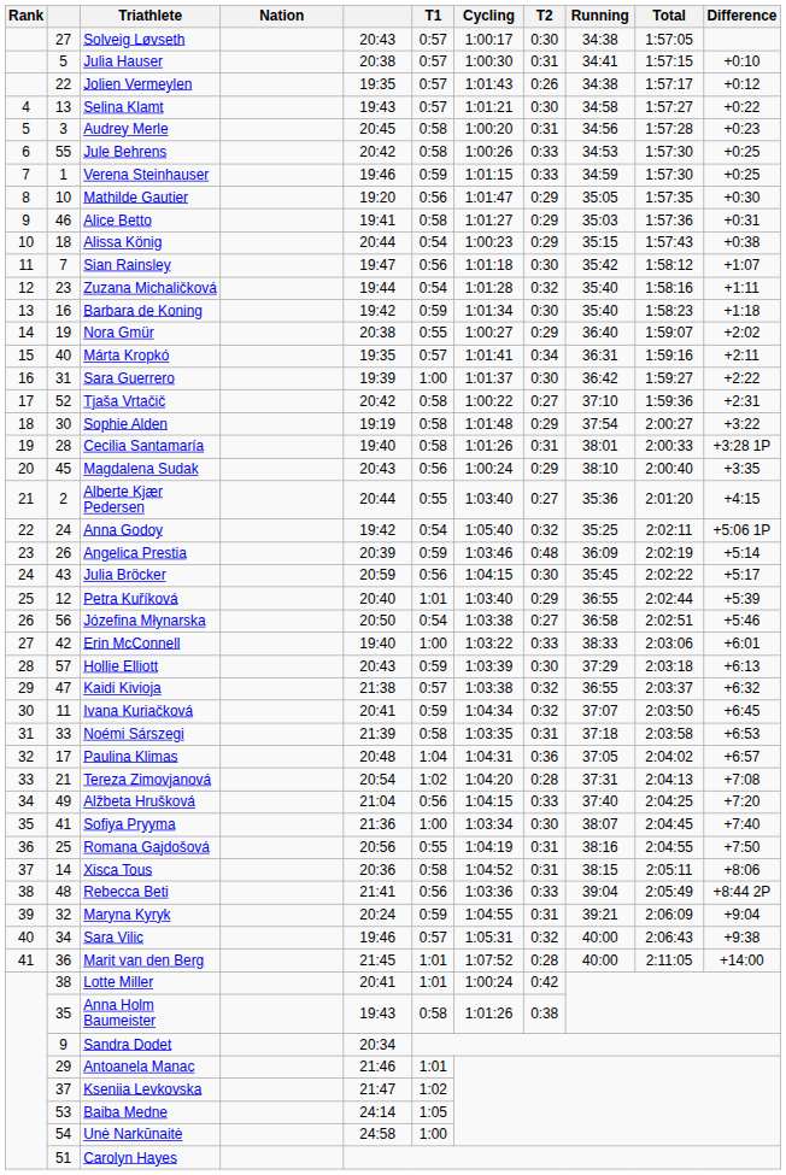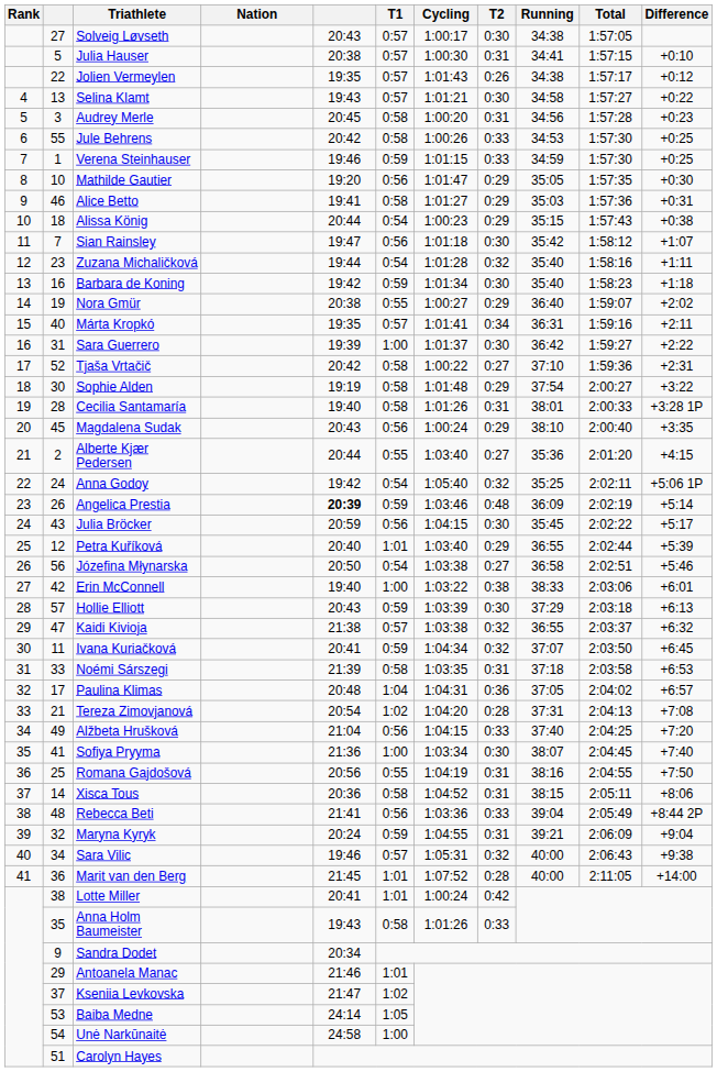 <table class="wikitable sortable" style="text-align:center">
 <tr>
 <th width=30>Rank</th>
 <th width=30></th>
 <th width=150>Triathlete</th>
 <th width=130>Nation</th>
 <th width=70 data-sort-type="text"></th>
 <th width=40 data-sort-type="text">T1</th>
 <th width=70>Cycling</th>
 <th width=40 data-sort-type="text">T2</th>
 <th width=70>Running</th>
 <th width=70>Total</th>
 <th width=70>Difference</th>
 </tr>
 <tr>
 <td></td>
 <td>27</td>
 <td align=left><a href='#'>Solveig Løvseth</a></td>
 <td align=left></td>
 <td>20:43</td>
 <td>0:57</td>
 <td>1:00:17</td>
 <td>0:30</td>
 <td>34:38</td>
 <td>1:57:05</td>
 <td></td>
 </tr>
 <tr>
 <td></td>
 <td>5</td>
 <td align=left><a href='#'>Julia Hauser</a></td>
 <td align=left></td>
 <td>20:38</td>
 <td>0:57</td>
 <td>1:00:30</td>
 <td>0:31</td>
 <td>34:41</td>
 <td>1:57:15</td>
 <td>+0:10</td>
 </tr>
 <tr>
 <td></td>
 <td>22</td>
 <td align=left><a href='#'>Jolien Vermeylen</a></td>
 <td align=left></td>
 <td>19:35</td>
 <td>0:57</td>
 <td>1:01:43</td>
 <td>0:26</td>
 <td>34:38</td>
 <td>1:57:17</td>
 <td>+0:12</td>
 </tr>
 <tr>
 <td>4</td>
 <td>13</td>
 <td align=left><a href='#'>Selina Klamt</a></td>
 <td align=left></td>
 <td>19:43</td>
 <td>0:57</td>
 <td>1:01:21</td>
 <td>0:30</td>
 <td>34:58</td>
 <td>1:57:27</td>
 <td>+0:22</td>
 </tr>
 <tr>
 <td>5</td>
 <td>3</td>
 <td align=left><a href='#'>Audrey Merle</a></td>
 <td align=left></td>
 <td>20:45</td>
 <td>0:58</td>
 <td>1:00:20</td>
 <td>0:31</td>
 <td>34:56</td>
 <td>1:57:28</td>
 <td>+0:23</td>
 </tr>
 <tr>
 <td>6</td>
 <td>55</td>
 <td align=left><a href='#'>Jule Behrens</a></td>
 <td align=left></td>
 <td>20:42</td>
 <td>0:58</td>
 <td>1:00:26</td>
 <td>0:33</td>
 <td>34:53</td>
 <td>1:57:30</td>
 <td>+0:25</td>
 </tr>
 <tr>
 <td>7</td>
 <td>1</td>
 <td align=left><a href='#'>Verena Steinhauser</a></td>
 <td align=left></td>
 <td>19:46</td>
 <td>0:59</td>
 <td>1:01:15</td>
 <td>0:33</td>
 <td>34:59</td>
 <td>1:57:30</td>
 <td>+0:25</td>
 </tr>
 <tr>
 <td>8</td>
 <td>10</td>
 <td align=left><a href='#'>Mathilde Gautier</a></td>
 <td align=left></td>
 <td>19:20</td>
 <td>0:56</td>
 <td>1:01:47</td>
 <td>0:29</td>
 <td>35:05</td>
 <td>1:57:35</td>
 <td>+0:30</td>
 </tr>
 <tr>
 <td>9</td>
 <td>46</td>
 <td align=left><a href='#'>Alice Betto</a></td>
 <td align=left></td>
 <td>19:41</td>
 <td>0:58</td>
 <td>1:01:27</td>
 <td>0:29</td>
 <td>35:03</td>
 <td>1:57:36</td>
 <td>+0:31</td>
 </tr>
 <tr>
 <td>10</td>
 <td>18</td>
 <td align=left><a href='#'>Alissa König</a></td>
 <td align=left></td>
 <td>20:44</td>
 <td>0:54</td>
 <td>1:00:23</td>
 <td>0:29</td>
 <td>35:15</td>
 <td>1:57:43</td>
 <td>+0:38</td>
 </tr>
 <tr>
 <td>11</td>
 <td>7</td>
 <td align=left><a href='#'>Sian Rainsley</a></td>
 <td align=left></td>
 <td>19:47</td>
 <td>0:56</td>
 <td>1:01:18</td>
 <td>0:30</td>
 <td>35:42</td>
 <td>1:58:12</td>
 <td>+1:07</td>
 </tr>
 <tr>
 <td>12</td>
 <td>23</td>
 <td align=left><a href='#'>Zuzana Michaličková</a></td>
 <td align=left></td>
 <td>19:44</td>
 <td>0:54</td>
 <td>1:01:28</td>
 <td>0:32</td>
 <td>35:40</td>
 <td>1:58:16</td>
 <td>+1:11</td>
 </tr>
 <tr>
 <td>13</td>
 <td>16</td>
 <td align=left><a href='#'>Barbara de Koning</a></td>
 <td align=left></td>
 <td>19:42</td>
 <td>0:59</td>
 <td>1:01:34</td>
 <td>0:30</td>
 <td>35:40</td>
 <td>1:58:23</td>
 <td>+1:18</td>
 </tr>
 <tr>
 <td>14</td>
 <td>19</td>
 <td align=left><a href='#'>Nora Gmür</a></td>
 <td align=left></td>
 <td>20:38</td>
 <td>0:55</td>
 <td>1:00:27</td>
 <td>0:29</td>
 <td>36:40</td>
 <td>1:59:07</td>
 <td>+2:02</td>
 </tr>
 <tr>
 <td>15</td>
 <td>40</td>
 <td align=left><a href='#'>Márta Kropkó</a></td>
 <td align=left></td>
 <td>19:35</td>
 <td>0:57</td>
 <td>1:01:41</td>
 <td>0:34</td>
 <td>36:31</td>
 <td>1:59:16</td>
 <td>+2:11</td>
 </tr>
 <tr>
 <td>16</td>
 <td>31</td>
 <td align=left><a href='#'>Sara Guerrero</a></td>
 <td align=left></td>
 <td>19:39</td>
 <td>1:00</td>
 <td>1:01:37</td>
 <td>0:30</td>
 <td>36:42</td>
 <td>1:59:27</td>
 <td>+2:22</td>
 </tr>
 <tr>
 <td>17</td>
 <td>52</td>
 <td align=left><a href='#'>Tjaša Vrtačič</a></td>
 <td align=left></td>
 <td>20:42</td>
 <td>0:58</td>
 <td>1:00:22</td>
 <td>0:27</td>
 <td>37:10</td>
 <td>1:59:36</td>
 <td>+2:31</td>
 </tr>
 <tr>
 <td>18</td>
 <td>30</td>
 <td align=left><a href='#'>Sophie Alden</a></td>
 <td align=left></td>
 <td>19:19</td>
 <td>0:58</td>
 <td>1:01:48</td>
 <td>0:29</td>
 <td>37:54</td>
 <td>2:00:27</td>
 <td>+3:22</td>
 </tr>
 <tr>
 <td>19</td>
 <td>28</td>
 <td align=left><a href='#'>Cecilia Santamaría</a></td>
 <td align=left></td>
 <td>19:40</td>
 <td>0:58</td>
 <td>1:01:26</td>
 <td>0:31</td>
 <td>38:01</td>
 <td>2:00:33</td>
 <td>+3:28 1P</td>
 </tr>
 <tr>
 <td>20</td>
 <td>45</td>
 <td align=left><a href='#'>Magdalena Sudak</a></td>
 <td align=left></td>
 <td>20:43</td>
 <td>0:56</td>
 <td>1:00:24</td>
 <td>0:29</td>
 <td>38:10</td>
 <td>2:00:40</td>
 <td>+3:35</td>
 </tr>
 <tr>
 <td>21</td>
 <td>2</td>
 <td align=left><a href='#'>Alberte Kjær Pedersen</a></td>
 <td align=left></td>
 <td>20:44</td>
 <td>0:55</td>
 <td>1:03:40</td>
 <td>0:27</td>
 <td>35:36</td>
 <td>2:01:20</td>
 <td>+4:15</td>
 </tr>
 <tr>
 <td>22</td>
 <td>24</td>
 <td align=left><a href='#'>Anna Godoy</a></td>
 <td align=left></td>
 <td>19:42</td>
 <td>0:54</td>
 <td>1:05:40</td>
 <td>0:32</td>
 <td>35:25</td>
 <td>2:02:11</td>
 <td>+5:06 1P</td>
 </tr>
 <tr>
 <td>23</td>
 <td>26</td>
 <td align=left><a href='#'>Angelica Prestia</a></td>
 <td align=left></td>
-<td>20:39</td>
+<td><strong>20:39</strong></td>
 <td>0:59</td>
 <td>1:03:46</td>
 <td>0:48</td>
 <td>36:09</td>
 <td>2:02:19</td>
 <td>+5:14</td>
 </tr>
 <tr>
 <td>24</td>
 <td>43</td>
 <td align=left><a href='#'>Julia Bröcker</a></td>
 <td align=left></td>
 <td>20:59</td>
 <td>0:56</td>
 <td>1:04:15</td>
 <td>0:30</td>
 <td>35:45</td>
 <td>2:02:22</td>
 <td>+5:17</td>
 </tr>
 <tr>
 <td>25</td>
 <td>12</td>
 <td align=left><a href='#'>Petra Kuříková</a></td>
 <td align=left></td>
 <td>20:40</td>
 <td>1:01</td>
 <td>1:03:40</td>
 <td>0:29</td>
 <td>36:55</td>
 <td>2:02:44</td>
 <td>+5:39</td>
 </tr>
 <tr>
 <td>26</td>
 <td>56</td>
 <td align=left><a href='#'>Józefina Młynarska</a></td>
 <td align=left></td>
 <td>20:50</td>
 <td>0:54</td>
 <td>1:03:38</td>
 <td>0:27</td>
 <td>36:58</td>
 <td>2:02:51</td>
 <td>+5:46</td>
 </tr>
 <tr>
 <td>27</td>
 <td>42</td>
 <td align=left><a href='#'>Erin McConnell</a></td>
 <td align=left></td>
 <td>19:40</td>
 <td>1:00</td>
 <td>1:03:22</td>
-<td>0:33</td>
+<td>0:38</td>
 <td>38:33</td>
 <td>2:03:06</td>
 <td>+6:01</td>
 </tr>
 <tr>
 <td>28</td>
 <td>57</td>
 <td align=left><a href='#'>Hollie Elliott</a></td>
 <td align=left></td>
 <td>20:43</td>
 <td>0:59</td>
 <td>1:03:39</td>
 <td>0:30</td>
 <td>37:29</td>
 <td>2:03:18</td>
 <td>+6:13</td>
 </tr>
 <tr>
 <td>29</td>
 <td>47</td>
 <td align=left><a href='#'>Kaidi Kivioja</a></td>
 <td align=left></td>
 <td>21:38</td>
 <td>0:57</td>
 <td>1:03:38</td>
 <td>0:32</td>
 <td>36:55</td>
 <td>2:03:37</td>
 <td>+6:32</td>
 </tr>
 <tr>
 <td>30</td>
 <td>11</td>
 <td align=left><a href='#'>Ivana Kuriačková</a></td>
 <td align=left></td>
 <td>20:41</td>
 <td>0:59</td>
 <td>1:04:34</td>
 <td>0:32</td>
 <td>37:07</td>
 <td>2:03:50</td>
 <td>+6:45</td>
 </tr>
 <tr>
 <td>31</td>
 <td>33</td>
 <td align=left><a href='#'>Noémi Sárszegi</a></td>
 <td align=left></td>
 <td>21:39</td>
 <td>0:58</td>
 <td>1:03:35</td>
 <td>0:31</td>
 <td>37:18</td>
 <td>2:03:58</td>
 <td>+6:53</td>
 </tr>
 <tr>
 <td>32</td>
 <td>17</td>
 <td align=left><a href='#'>Paulina Klimas</a></td>
 <td align=left></td>
 <td>20:48</td>
 <td>1:04</td>
 <td>1:04:31</td>
 <td>0:36</td>
 <td>37:05</td>
 <td>2:04:02</td>
 <td>+6:57</td>
 </tr>
 <tr>
 <td>33</td>
 <td>21</td>
 <td align=left><a href='#'>Tereza Zimovjanová</a></td>
 <td align=left></td>
 <td>20:54</td>
 <td>1:02</td>
 <td>1:04:20</td>
 <td>0:28</td>
 <td>37:31</td>
 <td>2:04:13</td>
 <td>+7:08</td>
 </tr>
 <tr>
 <td>34</td>
 <td>49</td>
 <td align=left><a href='#'>Alžbeta Hrušková</a></td>
 <td align=left></td>
 <td>21:04</td>
 <td>0:56</td>
 <td>1:04:15</td>
 <td>0:33</td>
 <td>37:40</td>
 <td>2:04:25</td>
 <td>+7:20</td>
 </tr>
 <tr>
 <td>35</td>
 <td>41</td>
 <td align=left><a href='#'>Sofiya Pryyma</a></td>
 <td align=left></td>
 <td>21:36</td>
 <td>1:00</td>
 <td>1:03:34</td>
 <td>0:30</td>
 <td>38:07</td>
 <td>2:04:45</td>
 <td>+7:40</td>
 </tr>
 <tr>
 <td>36</td>
 <td>25</td>
 <td align=left><a href='#'>Romana Gajdošová</a></td>
 <td align=left></td>
 <td>20:56</td>
 <td>0:55</td>
 <td>1:04:19</td>
 <td>0:31</td>
 <td>38:16</td>
 <td>2:04:55</td>
 <td>+7:50</td>
 </tr>
 <tr>
 <td>37</td>
 <td>14</td>
 <td align=left><a href='#'>Xisca Tous</a></td>
 <td align=left></td>
 <td>20:36</td>
 <td>0:58</td>
 <td>1:04:52</td>
 <td>0:31</td>
 <td>38:15</td>
 <td>2:05:11</td>
 <td>+8:06</td>
 </tr>
 <tr>
 <td>38</td>
 <td>48</td>
 <td align=left><a href='#'>Rebecca Beti</a></td>
 <td align=left></td>
 <td>21:41</td>
 <td>0:56</td>
 <td>1:03:36</td>
 <td>0:33</td>
 <td>39:04</td>
 <td>2:05:49</td>
 <td>+8:44 2P</td>
 </tr>
 <tr>
 <td>39</td>
 <td>32</td>
 <td align=left><a href='#'>Maryna Kyryk</a></td>
 <td align=left></td>
 <td>20:24</td>
 <td>0:59</td>
 <td>1:04:55</td>
 <td>0:31</td>
 <td>39:21</td>
 <td>2:06:09</td>
 <td>+9:04</td>
 </tr>
 <tr>
 <td>40</td>
 <td>34</td>
 <td align=left><a href='#'>Sara Vilic</a></td>
 <td align=left></td>
 <td>19:46</td>
 <td>0:57</td>
 <td>1:05:31</td>
 <td>0:32</td>
 <td>40:00</td>
 <td>2:06:43</td>
 <td>+9:38</td>
 </tr>
 <tr>
 <td>41</td>
 <td>36</td>
 <td align=left><a href='#'>Marit van den Berg</a></td>
 <td align=left></td>
 <td>21:45</td>
 <td>1:01</td>
 <td>1:07:52</td>
 <td>0:28</td>
 <td>40:00</td>
 <td>2:11:05</td>
 <td>+14:00</td>
 </tr>
 <tr>
 <td rowspan=8></td>
 <td>38</td>
 <td align=left><a href='#'>Lotte Miller</a></td>
 <td align=left></td>
 <td>20:41</td>
 <td>1:01</td>
 <td>1:00:24</td>
 <td>0:42</td>
 <td colspan=3 rowspan=2></td>
 </tr>
 <tr>
 <td>35</td>
 <td align=left><a href='#'>Anna Holm Baumeister</a></td>
 <td align=left></td>
 <td>19:43</td>
 <td>0:58</td>
 <td>1:01:26</td>
-<td>0:38</td>
+<td>0:33</td>
 </tr>
 <tr>
 <td>9</td>
 <td align=left><a href='#'>Sandra Dodet</a></td>
 <td align=left></td>
 <td>20:34</td>
 <td colspan=6></td>
 </tr>
 <tr>
 <td>29</td>
 <td align=left><a href='#'>Antoanela Manac</a></td>
 <td align=left></td>
 <td>21:46</td>
 <td>1:01</td>
 <td colspan=5 rowspan=4></td>
 </tr>
 <tr>
 <td>37</td>
 <td align=left><a href='#'>Kseniia Levkovska</a></td>
 <td align=left></td>
 <td>21:47</td>
 <td>1:02</td>
 </tr>
 <tr>
 <td>53</td>
 <td align=left><a href='#'>Baiba Medne</a></td>
 <td align=left></td>
 <td>24:14</td>
 <td>1:05</td>
 </tr>
 <tr>
 <td>54</td>
 <td align=left><a href='#'>Unė Narkūnaitė</a></td>
 <td align=left></td>
 <td>24:58</td>
 <td>1:00</td>
 </tr>
 <tr>
 <td>51</td>
 <td align=left><a href='#'>Carolyn Hayes</a></td>
 <td align=left></td>
 <td colspan=7></td>
 </tr>
 </table>
